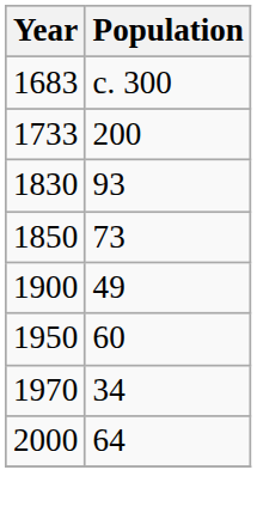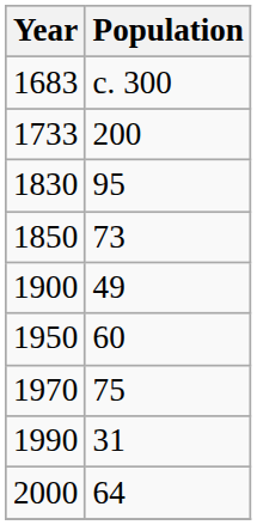 <table class="wikitable">
 <tr>
 <th>Year</th>
 <th>Population</th>
 </tr>
 <tr>
 <td>1683</td>
 <td>c. 300</td>
 </tr>
 <tr>
 <td>1733</td>
 <td>200</td>
 </tr>
 <tr>
 <td>1830</td>
-<td>93</td>
+<td>95</td>
 </tr>
 <tr>
 <td>1850</td>
 <td>73</td>
 </tr>
 <tr>
 <td>1900</td>
 <td>49</td>
 </tr>
 <tr>
 <td>1950</td>
 <td>60</td>
 </tr>
 <tr>
 <td>1970</td>
-<td>34</td>
+<td>75</td>
+</tr>
+<tr>
+<td>1990</td>
+<td>31</td>
 </tr>
 <tr>
 <td>2000</td>
 <td>64</td>
 </tr>
 <tr>
 </tr>
 </table>
